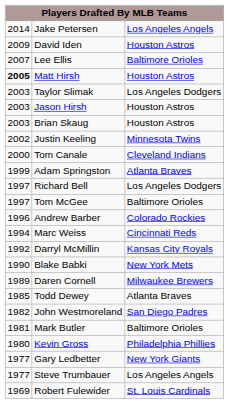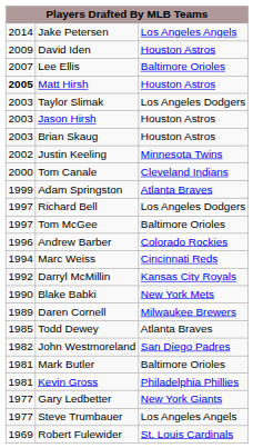 <table class="wikitable" table style="border:1px #000000;" cellspacing="0" align="right" style="margin-left: 1em">
 <tr>
 <th style="background:#AF9999;" colspan="3">Players Drafted By MLB Teams</th>
 </tr>
 <tr>
 <td>2014</td>
 <td>Jake Petersen</td>
 <td><a href='#'>Los Angeles Angels</a></td>
 </tr>
 <tr>
 <td>2009</td>
 <td>David Iden</td>
 <td><a href='#'>Houston Astros</a></td>
 </tr>
 <tr>
 <td>2007</td>
 <td>Lee Ellis</td>
 <td><a href='#'>Baltimore Orioles</a></td>
 </tr>
 <tr>
 <td><strong>2005</strong></td>
 <td><a href='#'>Matt Hirsh</a></td>
 <td><a href='#'>Houston Astros</a></td>
 </tr>
 <tr>
 <td>2003</td>
 <td>Taylor Slimak</td>
 <td>Los Angeles Dodgers</td>
 </tr>
 <tr>
 <td>2003</td>
 <td><a href='#'>Jason Hirsh</a></td>
 <td>Houston Astros</td>
 </tr>
 <tr>
 <td>2003</td>
 <td>Brian Skaug</td>
 <td>Houston Astros</td>
 </tr>
 <tr>
 <td>2002</td>
 <td>Justin Keeling</td>
 <td><a href='#'>Minnesota Twins</a></td>
 </tr>
 <tr>
 <td>2000</td>
 <td>Tom Canale</td>
 <td><a href='#'>Cleveland Indians</a></td>
 </tr>
 <tr>
 <td>1999</td>
 <td>Adam Springston</td>
 <td><a href='#'>Atlanta Braves</a></td>
 </tr>
 <tr>
 <td>1997</td>
 <td>Richard Bell</td>
 <td>Los Angeles Dodgers</td>
 </tr>
 <tr>
 <td>1997</td>
 <td>Tom McGee</td>
 <td>Baltimore Orioles</td>
 </tr>
 <tr>
 <td>1996</td>
 <td>Andrew Barber</td>
 <td><a href='#'>Colorado Rockies</a></td>
 </tr>
 <tr>
 <td>1994</td>
 <td>Marc Weiss</td>
 <td><a href='#'>Cincinnati Reds</a></td>
 </tr>
 <tr>
 <td>1992</td>
 <td>Darryl McMillin</td>
 <td><a href='#'>Kansas City Royals</a></td>
 </tr>
 <tr>
 <td>1990</td>
 <td>Blake Babki</td>
 <td><a href='#'>New York Mets</a></td>
 </tr>
 <tr>
 <td>1989</td>
 <td>Daren Cornell</td>
 <td><a href='#'>Milwaukee Brewers</a></td>
 </tr>
 <tr>
 <td>1985</td>
 <td>Todd Dewey</td>
 <td>Atlanta Braves</td>
 </tr>
 <tr>
 <td>1982</td>
 <td>John Westmoreland</td>
 <td><a href='#'>San Diego Padres</a></td>
 </tr>
 <tr>
 <td>1981</td>
 <td>Mark Butler</td>
 <td>Baltimore Orioles</td>
 </tr>
 <tr>
-<td>1980</td>
+<td>1981</td>
 <td><a href='#'>Kevin Gross</a></td>
 <td><a href='#'>Philadelphia Phillies</a></td>
 </tr>
 <tr>
 <td>1977</td>
 <td>Gary Ledbetter</td>
 <td><a href='#'>New York Giants</a></td>
 </tr>
 <tr>
 <td>1977</td>
 <td>Steve Trumbauer</td>
 <td>Los Angeles Angels</td>
 </tr>
 <tr>
 <td>1969</td>
 <td>Robert Fulewider</td>
 <td><a href='#'>St. Louis Cardinals</a></td>
 </tr>
 <tr>
 </tr>
 </table>
